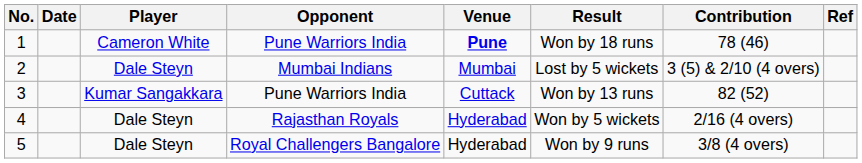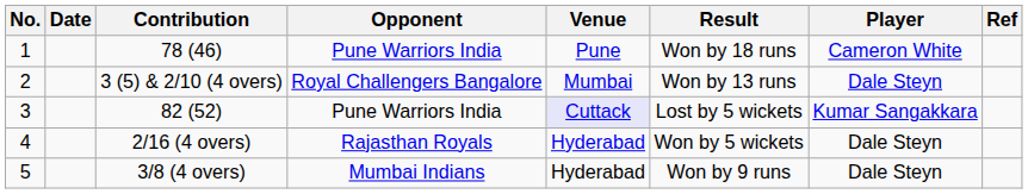 <table class="wikitable" style="text-align:center">
 <tr>
 <th>No.</th>
 <th>Date</th>
-<th>Player</th>
+<th>Contribution</th>
 <th>Opponent</th>
 <th>Venue</th>
 <th>Result</th>
-<th>Contribution</th>
+<th>Player</th>
 <th>Ref</th>
 </tr>
 <tr>
 <td>1</td>
 <td></td>
+<td>78 (46)</td>
+<td><a href='#'>Pune Warriors India</a></td>
+<td><a href='#'>Pune</a></td>
+<td>Won by 18 runs</td>
 <td><a href='#'>Cameron White</a></td>
-<td><a href='#'>Pune Warriors India</a></td>
-<td><strong><a href='#'>Pune</a></strong></td>
-<td>Won by 18 runs</td>
-<td>78 (46)</td>
 <td></td>
 </tr>
 <tr>
 <td>2</td>
 <td></td>
+<td>3 (5) & 2/10 (4 overs)</td>
+<td><a href='#'>Royal Challengers Bangalore</a></td>
+<td><a href='#'>Mumbai</a></td>
+<td>Won by 13 runs</td>
 <td><a href='#'>Dale Steyn</a></td>
-<td><a href='#'>Mumbai Indians</a></td>
-<td><a href='#'>Mumbai</a></td>
-<td>Lost by 5 wickets</td>
-<td>3 (5) & 2/10 (4 overs)</td>
 <td></td>
 </tr>
 <tr>
 <td>3</td>
 <td></td>
+<td>82 (52)</td>
+<td>Pune Warriors India</td>
+<td style="background: lavender;"><a href='#'>Cuttack</a></td>
+<td>Lost by 5 wickets</td>
 <td><a href='#'>Kumar Sangakkara</a></td>
-<td>Pune Warriors India</td>
-<td><a href='#'>Cuttack</a></td>
-<td>Won by 13 runs</td>
-<td>82 (52)</td>
 <td></td>
 </tr>
 <tr>
 <td>4</td>
 <td></td>
-<td>Dale Steyn</td>
+<td>2/16 (4 overs)</td>
 <td><a href='#'>Rajasthan Royals</a></td>
 <td><a href='#'>Hyderabad</a></td>
 <td>Won by 5 wickets</td>
-<td>2/16 (4 overs)</td>
+<td>Dale Steyn</td>
 <td></td>
 </tr>
 <tr>
 <td>5</td>
 <td></td>
-<td>Dale Steyn</td>
-<td><a href='#'>Royal Challengers Bangalore</a></td>
+<td>3/8 (4 overs)</td>
+<td><a href='#'>Mumbai Indians</a></td>
 <td>Hyderabad</td>
 <td>Won by 9 runs</td>
-<td>3/8 (4 overs)</td>
+<td>Dale Steyn</td>
 <td></td>
 </tr>
 </table>
